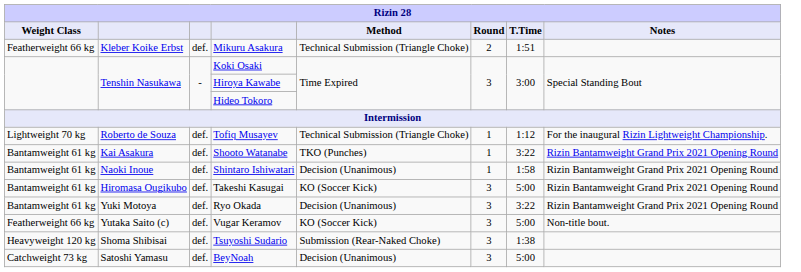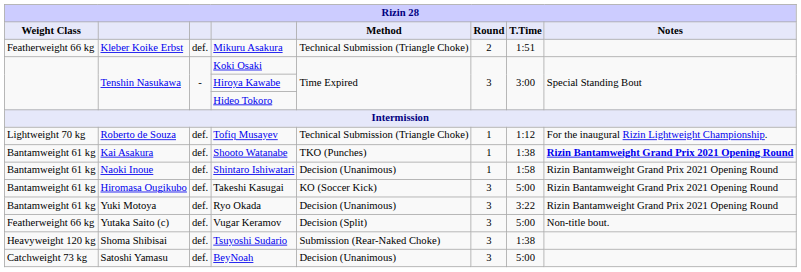 <table class="wikitable" style="font-size: 80%;">
 <tr>
 <th colspan="8" style="background-color: #ccf; color: #000080; text-align: center;"><strong>Rizin 28</strong></th>
 </tr>
 <tr>
 <th colspan="1" style="background-color: #E6E8FA; color: #000000; text-align: center;">Weight Class</th>
 <th colspan="1" style="background-color: #E6E8FA; color: #000000; text-align: center;"></th>
 <th colspan="1" style="background-color: #E6E8FA; color: #000000; text-align: center;"></th>
 <th colspan="1" style="background-color: #E6E8FA; color: #000000; text-align: center;"></th>
 <th colspan="1" style="background-color: #E6E8FA; color: #000000; text-align: center;">Method</th>
 <th colspan="1" style="background-color: #E6E8FA; color: #000000; text-align: center;">Round</th>
 <th colspan="1" style="background-color: #E6E8FA; color: #000000; text-align: center;">T.Time</th>
 <th colspan="1" style="background-color: #E6E8FA; color: #000000; text-align: center;">Notes</th>
 </tr>
 <tr>
 <td>Featherweight 66 kg</td>
 <td> <a href='#'>Kleber Koike Erbst</a></td>
 <td align=center>def.</td>
 <td> <a href='#'>Mikuru Asakura</a></td>
 <td>Technical Submission (Triangle Choke)</td>
 <td align=center>2</td>
 <td align=center>1:51</td>
 <td></td>
 </tr>
 <tr>
 <td rowspan=3></td>
 <td rowspan=3> <a href='#'>Tenshin Nasukawa</a></td>
 <td rowspan=3 align=center>-</td>
 <td> <a href='#'>Koki Osaki</a></td>
 <td rowspan=3>Time Expired</td>
 <td rowspan=3 align=center>3</td>
 <td rowspan=3  align=center>3:00</td>
 <td rowspan=3>Special Standing Bout</td>
 </tr>
 <tr>
 <td> <a href='#'>Hiroya Kawabe</a></td>
 </tr>
 <tr>
 <td> <a href='#'>Hideo Tokoro</a></td>
 </tr>
 <tr>
 <th colspan="8" style="background-color: #E6E8FA; color: #000080; text-align: center;"><strong>Intermission</strong></th>
 </tr>
 <tr>
 <td>Lightweight 70 kg</td>
 <td> <a href='#'>Roberto de Souza</a></td>
 <td align=center>def.</td>
 <td> <a href='#'>Tofiq Musayev</a></td>
 <td>Technical Submission (Triangle Choke)</td>
 <td align=center>1</td>
 <td align=center>1:12</td>
 <td>For the inaugural <a href='#'>Rizin Lightweight Championship</a>.</td>
 </tr>
 <tr>
 <td>Bantamweight 61 kg</td>
 <td> <a href='#'>Kai Asakura</a></td>
 <td align=center>def.</td>
 <td>  <a href='#'>Shooto Watanabe</a></td>
 <td>TKO (Punches)</td>
 <td align=center>1</td>
-<td align=center>3:22</td>
-<td><a href='#'>Rizin Bantamweight Grand Prix 2021 Opening Round</a></td>
+<td align=center>1:38</td>
+<td><strong><a href='#'>Rizin Bantamweight Grand Prix 2021 Opening Round</a></strong></td>
 </tr>
 <tr>
 <td>Bantamweight 61 kg</td>
 <td> <a href='#'>Naoki Inoue</a></td>
 <td align=center>def.</td>
 <td> <a href='#'>Shintaro Ishiwatari</a></td>
 <td>Decision (Unanimous)</td>
 <td align=center>1</td>
 <td align=center>1:58</td>
 <td>Rizin Bantamweight Grand Prix 2021 Opening Round</td>
 </tr>
 <tr>
 <td>Bantamweight 61 kg</td>
 <td> <a href='#'>Hiromasa Ougikubo</a></td>
 <td align=center>def.</td>
 <td> Takeshi Kasugai</td>
 <td>KO (Soccer Kick)</td>
 <td align=center>3</td>
 <td align=center>5:00</td>
 <td>Rizin Bantamweight Grand Prix 2021 Opening Round</td>
 </tr>
 <tr>
 <td>Bantamweight 61 kg</td>
 <td> Yuki Motoya</td>
 <td align=center>def.</td>
 <td> Ryo Okada</td>
 <td>Decision (Unanimous)</td>
 <td align=center>3</td>
 <td align=center>3:22</td>
 <td>Rizin Bantamweight Grand Prix 2021 Opening Round</td>
 </tr>
 <tr>
 <td>Featherweight 66 kg</td>
 <td> Yutaka Saito (c)</td>
 <td align=center>def.</td>
 <td> Vugar Keramov</td>
-<td>KO (Soccer Kick)</td>
+<td>Decision (Split)</td>
 <td align=center>3</td>
 <td align=center>5:00</td>
 <td>Non-title bout.</td>
 </tr>
 <tr>
 <td>Heavyweight 120 kg</td>
 <td> Shoma Shibisai</td>
 <td align=center>def.</td>
 <td> <a href='#'>Tsuyoshi Sudario</a></td>
 <td>Submission (Rear-Naked Choke)</td>
 <td align=center>3</td>
 <td align=center>1:38</td>
 <td></td>
 </tr>
 <tr>
 <td>Catchweight 73 kg</td>
 <td> Satoshi Yamasu</td>
 <td align=center>def.</td>
 <td> <a href='#'>BeyNoah</a></td>
 <td>Decision (Unanimous)</td>
 <td align=center>3</td>
 <td align=center>5:00</td>
 <td></td>
 </tr>
 </table>
